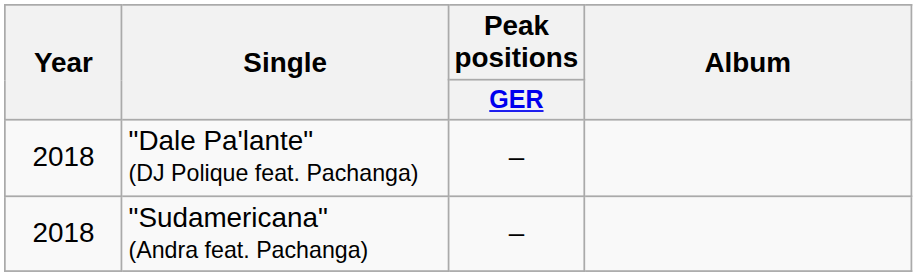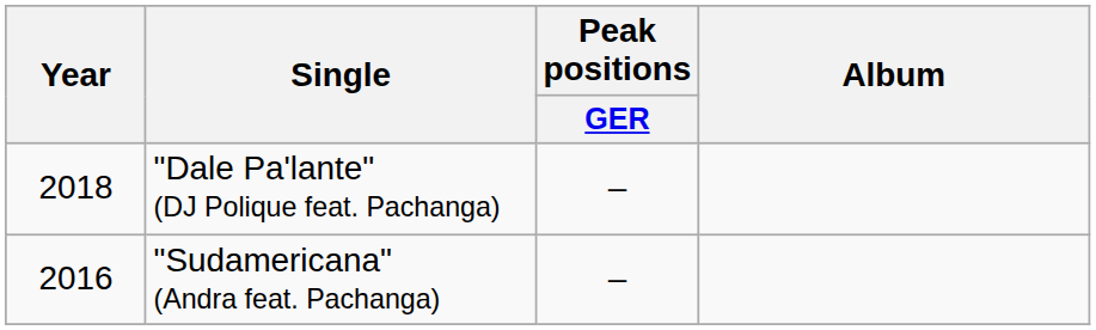 <table class="wikitable">
 <tr>
 <th align="center" rowspan="2" width="60">Year</th>
 <th align="center" rowspan="2" width="180">Single</th>
 <th align="center" colspan="1">Peak positions</th>
 <th align="center" rowspan="2" width="180">Album</th>
 </tr>
 <tr>
 <th scope="col" style="width:3em;font-size:90%;"><a href='#'>GER</a><br></th>
 </tr>
 <tr>
 <td align="center">2018</td>
 <td>"Dale Pa'lante"<br><small>(DJ Polique feat. Pachanga)</small></td>
 <td align="center">–</td>
 <td align="center"></td>
 </tr>
 <tr>
-<td align="center">2018</td>
+<td align="center">2016</td>
 <td>"Sudamericana"<br><small>(Andra feat. Pachanga)</small></td>
 <td align="center">–</td>
 <td align="center"></td>
 </tr>
 </table>
